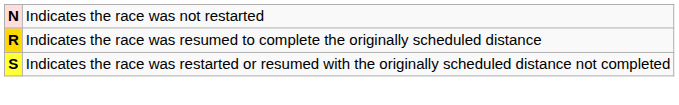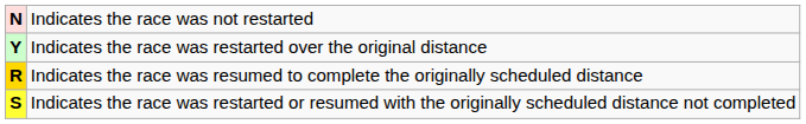 <table class="wikitable">
 <tr>
 <th scope="row"  style="width:10px; background:#fdd;">N</th>
 <td>Indicates the race was not restarted</td>
+</tr>
+<tr>
+<th scope="row"  style="width:10px; background:#cfc;">Y</th>
+<td>Indicates the race was restarted over the original distance</td>
 </tr>
 <tr>
 <th scope="row"  style="width:10px; background:#FFD800;">R</th>
 <td>Indicates the race was resumed to complete the originally scheduled distance</td>
 </tr>
 <tr>
 <th scope="row"  style="width:10px; background:#FFFF33;">S</th>
 <td>Indicates the race was restarted or resumed with the originally scheduled distance not completed</td>
 </tr>
 </table>
